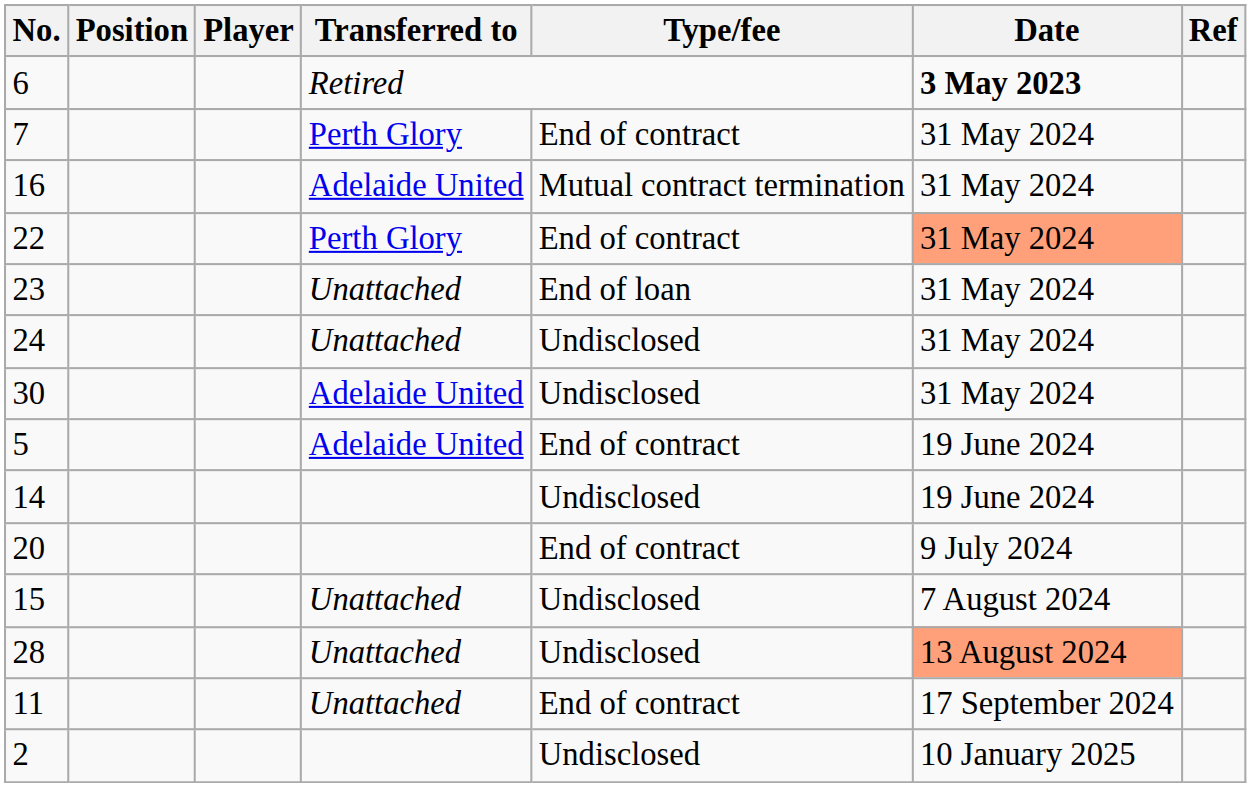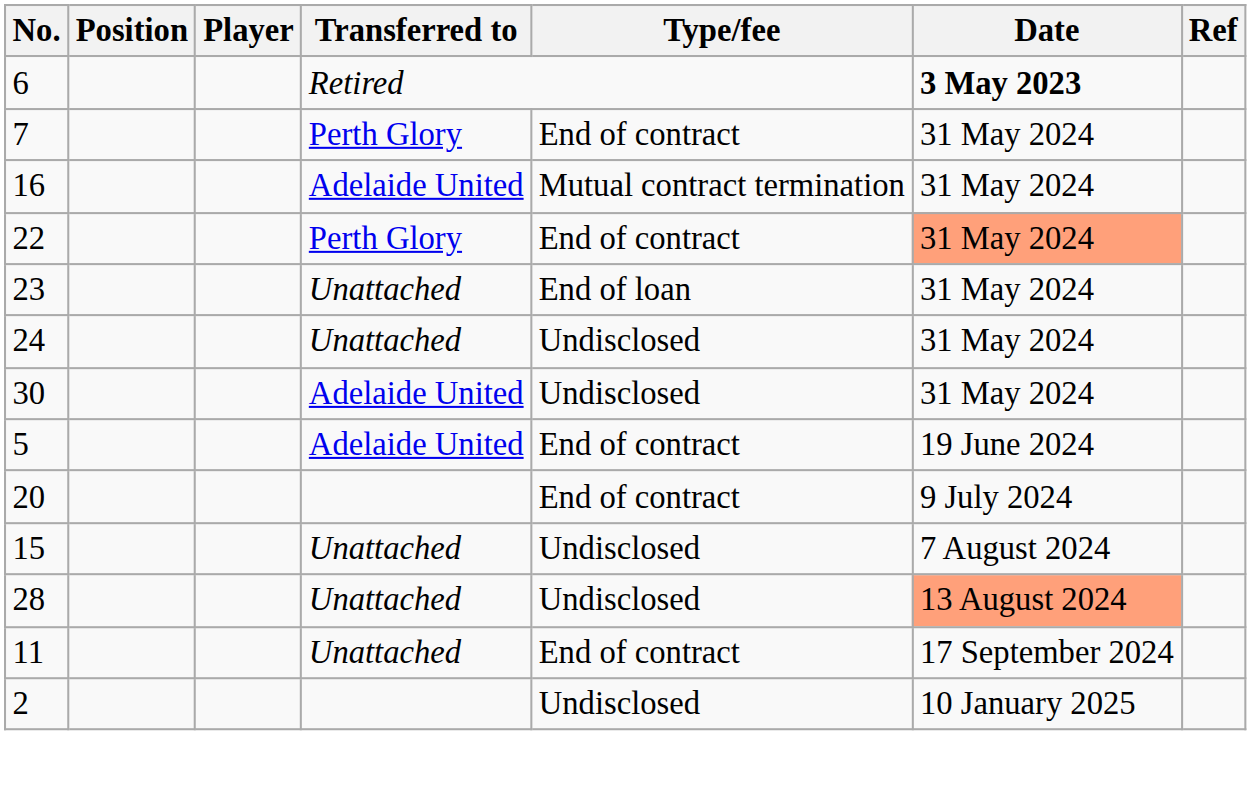 <table class="wikitable plainrowheaders sortable" style="text-align:center; text-align:left">
 <tr>
 <th scope="col">No.</th>
 <th scope="col">Position</th>
 <th scope="col">Player</th>
 <th scope="col">Transferred to</th>
 <th scope="col">Type/fee</th>
 <th scope="col">Date</th>
 <th class="unsortable" scope="col">Ref</th>
 </tr>
 <tr>
 <td>6</td>
 <td></td>
 <td></td>
 <td colspan="2"><em>Retired</em></td>
 <td><strong>3 May 2023</strong></td>
 <td></td>
 </tr>
 <tr>
 <td>7</td>
 <td></td>
 <td></td>
 <td><a href='#'>Perth Glory</a></td>
 <td>End of contract</td>
 <td>31 May 2024</td>
 <td></td>
 </tr>
 <tr>
 <td>16</td>
 <td></td>
 <td></td>
 <td><a href='#'>Adelaide United</a></td>
 <td>Mutual contract termination</td>
 <td>31 May 2024</td>
 <td></td>
 </tr>
 <tr>
 <td>22</td>
 <td></td>
 <td></td>
 <td><a href='#'>Perth Glory</a></td>
 <td>End of contract</td>
 <td style="background: lightsalmon;">31 May 2024</td>
 <td></td>
 </tr>
 <tr>
 <td>23</td>
 <td></td>
 <td></td>
 <td><em>Unattached</em></td>
 <td>End of loan</td>
 <td>31 May 2024</td>
 <td></td>
 </tr>
 <tr>
 <td>24</td>
 <td></td>
 <td></td>
 <td><em>Unattached</em></td>
 <td>Undisclosed</td>
 <td>31 May 2024</td>
 <td></td>
 </tr>
 <tr>
 <td>30</td>
 <td></td>
 <td></td>
 <td><a href='#'>Adelaide United</a></td>
 <td>Undisclosed</td>
 <td>31 May 2024</td>
 <td></td>
 </tr>
 <tr>
 <td>5</td>
 <td></td>
 <td></td>
 <td><a href='#'>Adelaide United</a></td>
 <td>End of contract</td>
 <td>19 June 2024</td>
 <td></td>
 </tr>
 <tr>
-<td>14</td>
-<td></td>
-<td></td>
-<td></td>
-<td>Undisclosed</td>
-<td>19 June 2024</td>
-<td></td>
-</tr>
-<tr>
 <td>20</td>
 <td></td>
 <td></td>
 <td></td>
 <td>End of contract</td>
 <td>9 July 2024</td>
 <td></td>
 </tr>
 <tr>
 <td>15</td>
 <td></td>
 <td></td>
 <td><em>Unattached</em></td>
 <td>Undisclosed</td>
 <td>7 August 2024</td>
 <td></td>
 </tr>
 <tr>
 <td>28</td>
 <td></td>
 <td></td>
 <td><em>Unattached</em></td>
 <td>Undisclosed</td>
 <td style="background: lightsalmon;">13 August 2024</td>
 <td></td>
 </tr>
 <tr>
 <td>11</td>
 <td></td>
 <td></td>
 <td><em>Unattached</em></td>
 <td>End of contract</td>
 <td>17 September 2024</td>
 <td></td>
 </tr>
 <tr>
 <td>2</td>
 <td></td>
 <td></td>
 <td></td>
 <td>Undisclosed</td>
 <td>10 January 2025</td>
 <td></td>
 </tr>
 </table>
